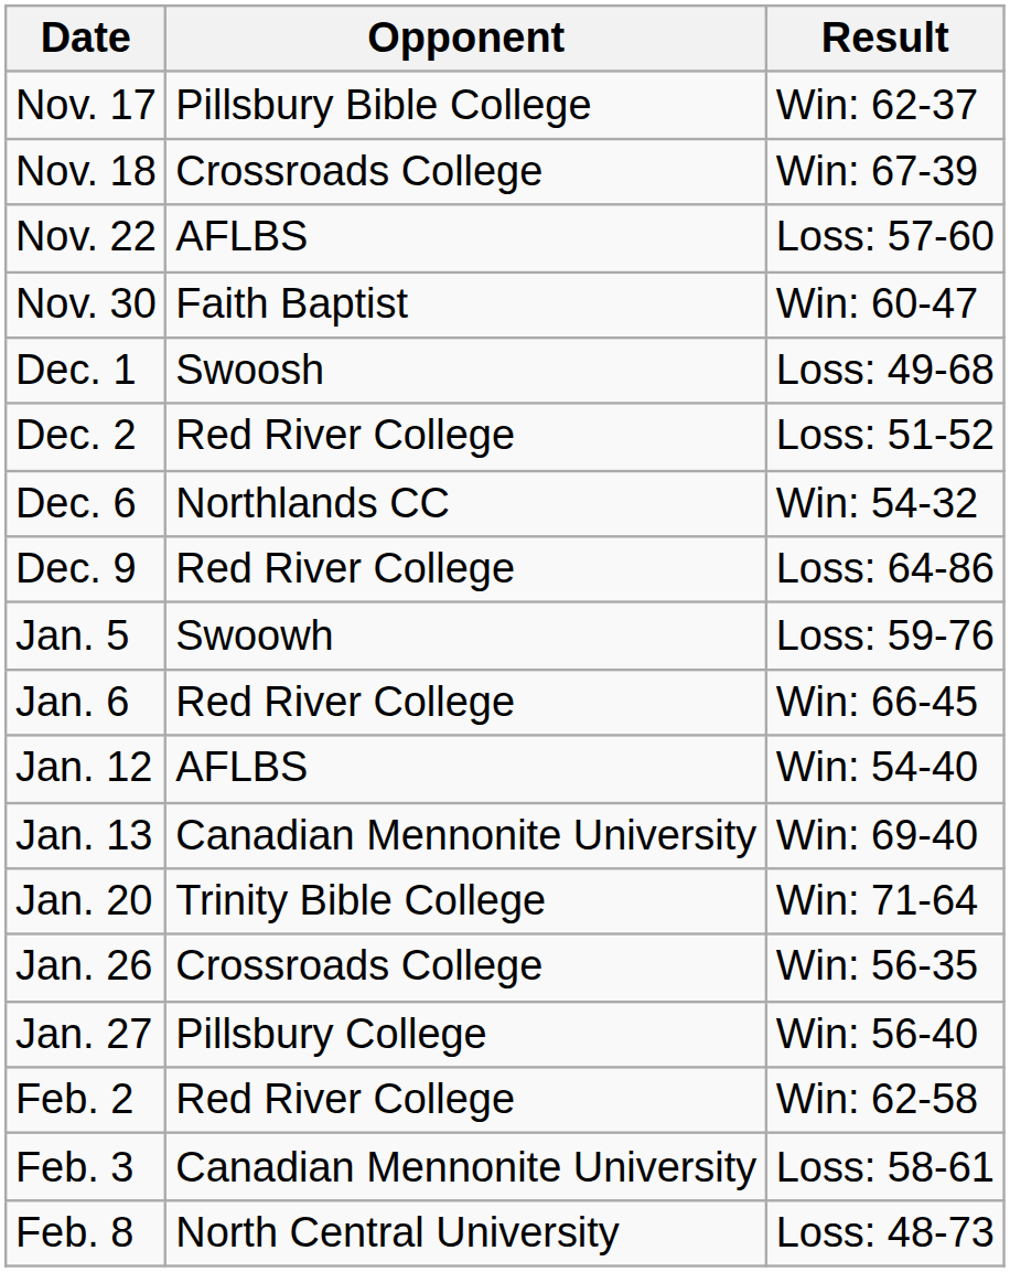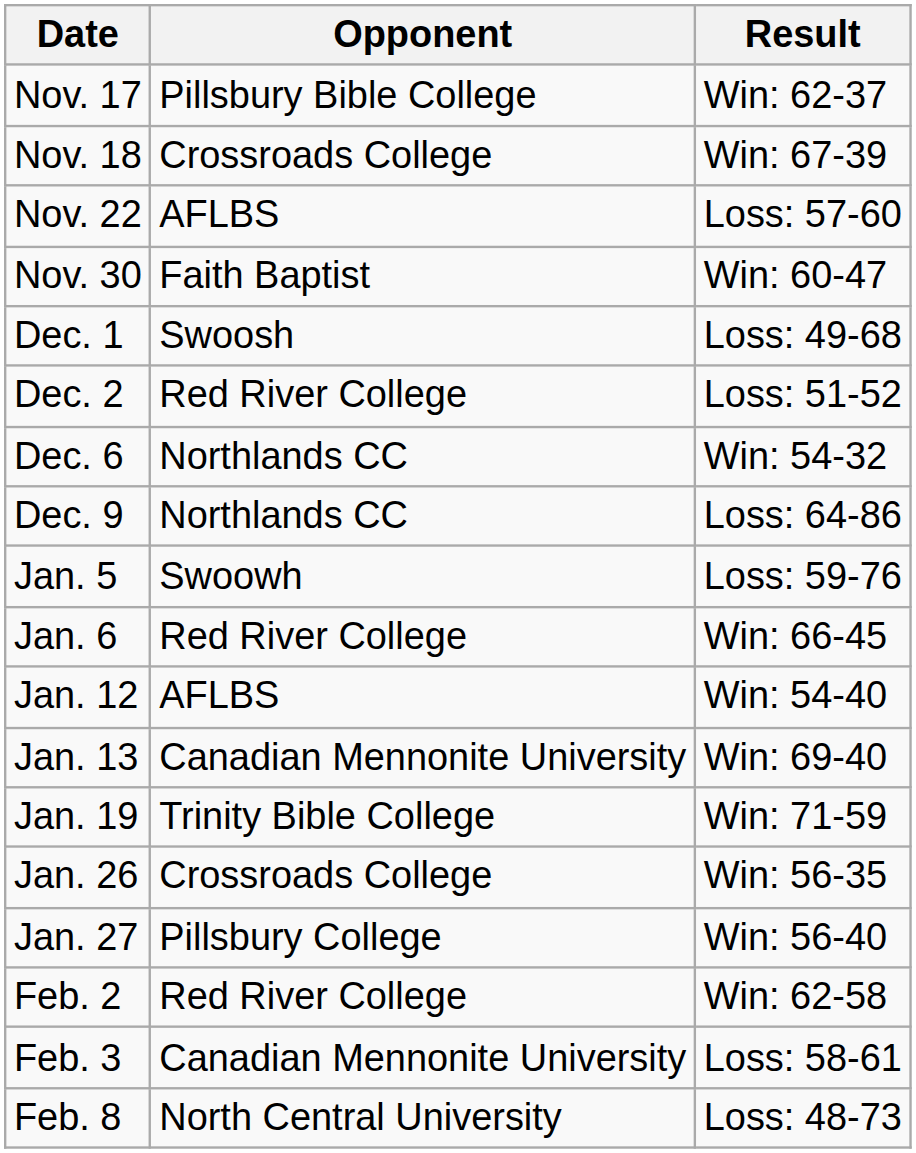 <table class="wikitable">
 <tr>
 <th>Date</th>
 <th>Opponent</th>
 <th>Result</th>
 </tr>
 <tr>
 <td>Nov. 17</td>
 <td>Pillsbury Bible College</td>
 <td>Win: 62-37</td>
 </tr>
 <tr>
 <td>Nov. 18</td>
 <td>Crossroads College</td>
 <td>Win: 67-39</td>
 </tr>
 <tr>
 <td>Nov. 22</td>
 <td>AFLBS</td>
 <td>Loss: 57-60</td>
 </tr>
 <tr>
 <td>Nov. 30</td>
 <td>Faith Baptist</td>
 <td>Win: 60-47</td>
 </tr>
 <tr>
 <td>Dec. 1</td>
 <td>Swoosh</td>
 <td>Loss: 49-68</td>
 </tr>
 <tr>
 <td>Dec. 2</td>
 <td>Red River College</td>
 <td>Loss: 51-52</td>
 </tr>
 <tr>
 <td>Dec. 6</td>
 <td>Northlands CC</td>
 <td>Win: 54-32</td>
 </tr>
 <tr>
 <td>Dec. 9</td>
-<td>Red River College</td>
+<td>Northlands CC</td>
 <td>Loss: 64-86</td>
 </tr>
 <tr>
 <td>Jan. 5</td>
 <td>Swoowh</td>
 <td>Loss: 59-76</td>
 </tr>
 <tr>
 <td>Jan. 6</td>
 <td>Red River College</td>
 <td>Win: 66-45</td>
 </tr>
 <tr>
 <td>Jan. 12</td>
 <td>AFLBS</td>
 <td>Win: 54-40</td>
 </tr>
 <tr>
 <td>Jan. 13</td>
 <td>Canadian Mennonite University</td>
 <td>Win: 69-40</td>
 </tr>
 <tr>
-<td>Jan. 20</td>
+<td>Jan. 19</td>
 <td>Trinity Bible College</td>
-<td>Win: 71-64</td>
+<td>Win: 71-59</td>
 </tr>
 <tr>
 <td>Jan. 26</td>
 <td>Crossroads College</td>
 <td>Win: 56-35</td>
 </tr>
 <tr>
 <td>Jan. 27</td>
 <td>Pillsbury College</td>
 <td>Win: 56-40</td>
 </tr>
 <tr>
 <td>Feb. 2</td>
 <td>Red River College</td>
 <td>Win: 62-58</td>
 </tr>
 <tr>
 <td>Feb. 3</td>
 <td>Canadian Mennonite University</td>
 <td>Loss: 58-61</td>
 </tr>
 <tr>
 <td>Feb. 8</td>
 <td>North Central University</td>
 <td>Loss: 48-73</td>
 </tr>
 </table>
